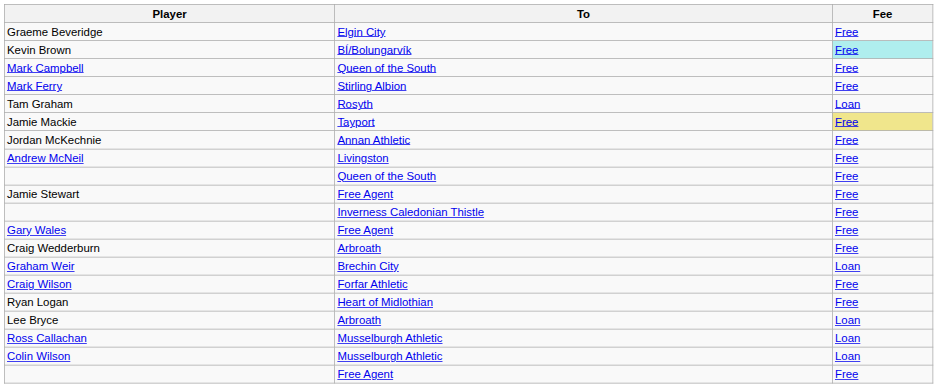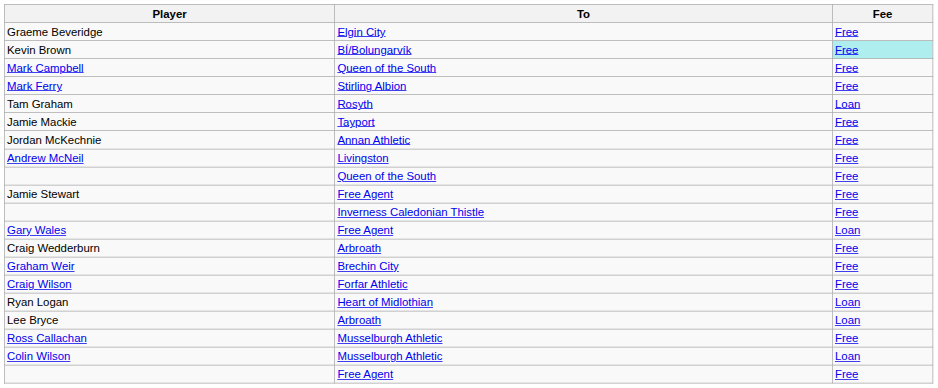 <table class="wikitable" style="text-align:center; font-size:95%;width:98%; text-align:left">
 <tr>
 <th>Player</th>
 <th>To</th>
 <th>Fee</th>
 </tr>
 <tr>
 <td> Graeme Beveridge</td>
 <td> <a href='#'>Elgin City</a></td>
 <td><a href='#'>Free</a></td>
 </tr>
 <tr>
 <td> Kevin Brown</td>
 <td> <a href='#'>BÍ/Bolungarvík</a></td>
 <td style="background: paleturquoise;"><a href='#'>Free</a></td>
 </tr>
 <tr>
 <td> <a href='#'>Mark Campbell</a></td>
 <td> <a href='#'>Queen of the South</a></td>
 <td><a href='#'>Free</a></td>
 </tr>
 <tr>
 <td> <a href='#'>Mark Ferry</a></td>
 <td> <a href='#'>Stirling Albion</a></td>
 <td><a href='#'>Free</a></td>
 </tr>
 <tr>
 <td> Tam Graham</td>
 <td> <a href='#'>Rosyth</a></td>
 <td><a href='#'>Loan</a></td>
 </tr>
 <tr>
 <td> Jamie Mackie</td>
 <td> <a href='#'>Tayport</a></td>
-<td style="background: khaki;"><a href='#'>Free</a></td>
+<td><a href='#'>Free</a></td>
 </tr>
 <tr>
 <td> Jordan McKechnie</td>
 <td> <a href='#'>Annan Athletic</a></td>
 <td><a href='#'>Free</a></td>
 </tr>
 <tr>
 <td> <a href='#'>Andrew McNeil</a></td>
 <td> <a href='#'>Livingston</a></td>
 <td><a href='#'>Free</a></td>
 </tr>
 <tr>
 <td> </td>
 <td> <a href='#'>Queen of the South</a></td>
 <td><a href='#'>Free</a></td>
 </tr>
 <tr>
 <td> Jamie Stewart</td>
 <td><a href='#'>Free Agent</a></td>
 <td><a href='#'>Free</a></td>
 </tr>
 <tr>
 <td> </td>
 <td> <a href='#'>Inverness Caledonian Thistle</a></td>
 <td><a href='#'>Free</a></td>
 </tr>
 <tr>
 <td> <a href='#'>Gary Wales</a></td>
 <td><a href='#'>Free Agent</a></td>
-<td><a href='#'>Free</a></td>
+<td><a href='#'>Loan</a></td>
 </tr>
 <tr>
 <td> Craig Wedderburn</td>
 <td> <a href='#'>Arbroath</a></td>
 <td><a href='#'>Free</a></td>
 </tr>
 <tr>
 <td> <a href='#'>Graham Weir</a></td>
 <td> <a href='#'>Brechin City</a></td>
-<td><a href='#'>Loan</a></td>
+<td><a href='#'>Free</a></td>
 </tr>
 <tr>
 <td> <a href='#'>Craig Wilson</a></td>
 <td> <a href='#'>Forfar Athletic</a></td>
 <td><a href='#'>Free</a></td>
 </tr>
 <tr>
 <td> Ryan Logan</td>
 <td> <a href='#'>Heart of Midlothian</a></td>
-<td><a href='#'>Free</a></td>
+<td><a href='#'>Loan</a></td>
 </tr>
 <tr>
 <td> Lee Bryce</td>
 <td> <a href='#'>Arbroath</a></td>
 <td><a href='#'>Loan</a></td>
 </tr>
 <tr>
 <td> <a href='#'>Ross Callachan</a></td>
 <td> <a href='#'>Musselburgh Athletic</a></td>
-<td><a href='#'>Loan</a></td>
+<td><a href='#'>Free</a></td>
 </tr>
 <tr>
 <td> <a href='#'>Colin Wilson</a></td>
 <td> <a href='#'>Musselburgh Athletic</a></td>
 <td><a href='#'>Loan</a></td>
 </tr>
 <tr>
 <td> </td>
 <td><a href='#'>Free Agent</a></td>
 <td><a href='#'>Free</a></td>
 </tr>
 </table>
